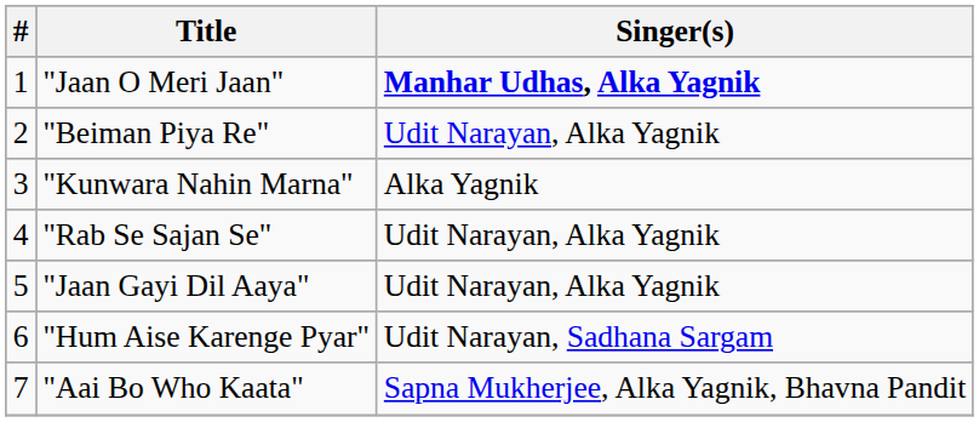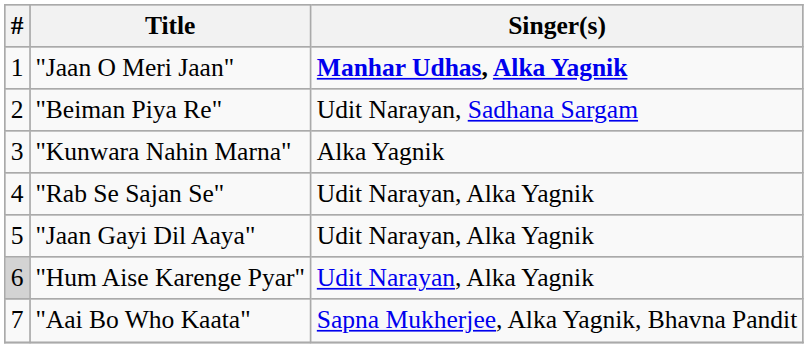 <table class="wikitable sortable" style="font-size:95%;">
 <tr>
 <th>#</th>
 <th>Title</th>
 <th>Singer(s)</th>
 </tr>
 <tr>
 <td>1</td>
 <td>"Jaan O Meri Jaan"</td>
 <td><strong><a href='#'>Manhar Udhas</a>, <a href='#'>Alka Yagnik</a></strong></td>
 </tr>
 <tr>
 <td>2</td>
 <td>"Beiman Piya Re"</td>
-<td><a href='#'>Udit Narayan</a>, Alka Yagnik</td>
+<td>Udit Narayan, <a href='#'>Sadhana Sargam</a></td>
 </tr>
 <tr>
 <td>3</td>
 <td>"Kunwara Nahin Marna"</td>
 <td>Alka Yagnik</td>
 </tr>
 <tr>
 <td>4</td>
 <td>"Rab Se Sajan Se"</td>
 <td>Udit Narayan, Alka Yagnik</td>
 </tr>
 <tr>
 <td>5</td>
 <td>"Jaan Gayi Dil Aaya"</td>
 <td>Udit Narayan, Alka Yagnik</td>
 </tr>
 <tr>
-<td>6</td>
+<td style="background: lightgrey;">6</td>
 <td>"Hum Aise Karenge Pyar"</td>
-<td>Udit Narayan, <a href='#'>Sadhana Sargam</a></td>
+<td><a href='#'>Udit Narayan</a>, Alka Yagnik</td>
 </tr>
 <tr>
 <td>7</td>
 <td>"Aai Bo Who Kaata"</td>
 <td><a href='#'>Sapna Mukherjee</a>, Alka Yagnik, Bhavna Pandit</td>
 </tr>
 <tr>
 </tr>
 </table>
